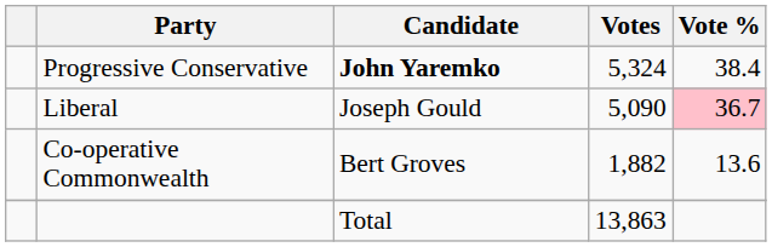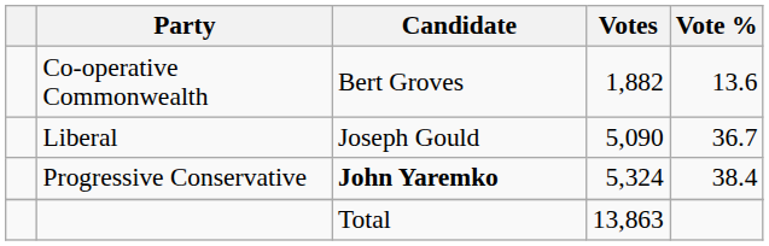 <table class="wikitable">
 <tr>
 <th></th>
 <th scope="col" width="175">Party</th>
 <th scope="col" width="150">Candidate</th>
 <th>Votes</th>
 <th>Vote %</th>
 </tr>
 <tr>
 <td>   </td>
-<td>Progressive Conservative</td>
-<td><strong>John Yaremko</strong></td>
-<td align=right>5,324</td>
-<td align=right>38.4</td>
+<td>Co-operative Commonwealth</td>
+<td>Bert Groves</td>
+<td align=right>1,882</td>
+<td align=right>13.6</td>
 </tr>
 <tr>
 <td>   </td>
 <td>Liberal</td>
 <td>Joseph Gould</td>
 <td align=right>5,090</td>
-<td align=right style="background: pink;">36.7</td>
+<td align=right>36.7</td>
 </tr>
 <tr>
 <td>   </td>
-<td>Co-operative Commonwealth</td>
-<td>Bert Groves</td>
-<td align=right>1,882</td>
-<td align=right>13.6</td>
+<td>Progressive Conservative</td>
+<td><strong>John Yaremko</strong></td>
+<td align=right>5,324</td>
+<td align=right>38.4</td>
 </tr>
 <tr>
 </tr>
 <tr>
 <td></td>
 <td></td>
 <td>Total</td>
 <td align=right>13,863</td>
 <td></td>
 </tr>
 </table>
